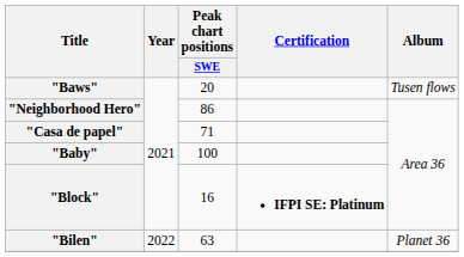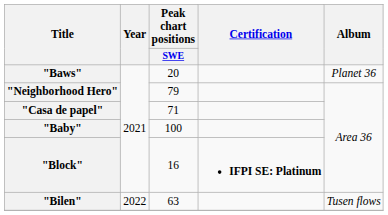 <table class="wikitable plainrowheaders" style="text-align:center;">
 <tr>
 <th scope="col" rowspan="2">Title</th>
 <th scope="col" rowspan="2">Year</th>
 <th scope="col" colspan="1">Peak chart positions</th>
 <th scope="col" rowspan="2"><a href='#'>Certification</a></th>
 <th scope="col" rowspan="2">Album</th>
 </tr>
 <tr>
 <th scope="col" style="width:3em;font-size:85%;"><a href='#'>SWE</a><br></th>
 </tr>
 <tr>
 <th scope="row">"Baws"<br></th>
 <td rowspan="5">2021</td>
 <td>20</td>
 <td></td>
-<td><em>Tusen flows</em></td>
+<td><em>Planet 36</em></td>
 </tr>
 <tr>
 <th scope="row">"Neighborhood Hero"<br></th>
-<td>86</td>
+<td>79</td>
 <td></td>
 <td rowspan="4"><em>Area 36</em></td>
 </tr>
 <tr>
 <th scope="row">"Casa de papel"<br></th>
 <td>71</td>
 <td></td>
 </tr>
 <tr>
 <th scope="row">"Baby"<br></th>
 <td>100</td>
 <td></td>
 </tr>
 <tr>
 <th scope="row">"Block"</th>
 <td>16</td>
 <td><strong><br><ul><li>IFPI SE: Platinum</li></ul></strong></td>
 </tr>
 <tr>
 <th scope="row">"Bilen"<br></th>
 <td>2022</td>
 <td>63</td>
 <td></td>
-<td><em>Planet 36</em></td>
+<td><em>Tusen flows</em></td>
 </tr>
 <tr>
 </tr>
 </table>
